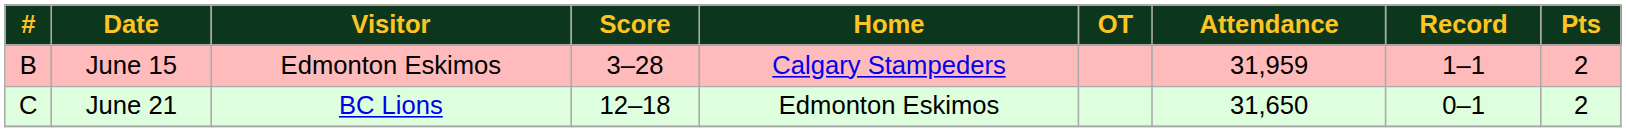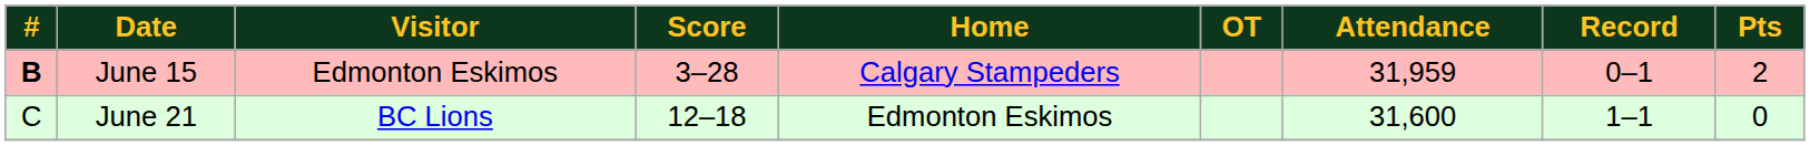 <table class="wikitable" width="80%">
 <tr align="center" style="background:#0C371D;color:#ffc322;">
 <td><strong>#</strong></td>
 <td><strong>Date</strong></td>
 <td><strong>Visitor</strong></td>
 <td><strong>Score</strong></td>
 <td><strong>Home</strong></td>
 <td><strong>OT</strong></td>
 <td><strong>Attendance</strong></td>
 <td><strong>Record</strong></td>
 <td><strong>Pts</strong></td>
 </tr>
 <tr align="center" bgcolor="#ffbbbb">
-<td>B</td>
+<td><strong>B</strong></td>
 <td>June 15</td>
 <td>Edmonton Eskimos</td>
 <td>3–28</td>
 <td><a href='#'>Calgary Stampeders</a></td>
 <td></td>
 <td>31,959</td>
-<td>1–1</td>
+<td>0–1</td>
 <td>2</td>
 </tr>
 <tr align="center" bgcolor="#ddffdd">
 <td>C</td>
 <td>June 21</td>
 <td><a href='#'>BC Lions</a></td>
 <td>12–18</td>
 <td>Edmonton Eskimos</td>
 <td></td>
-<td>31,650</td>
-<td>0–1</td>
-<td>2</td>
+<td>31,600</td>
+<td>1–1</td>
+<td>0</td>
 </tr>
 <tr>
 </tr>
 </table>
